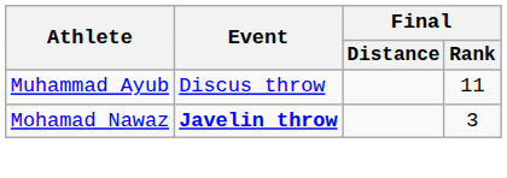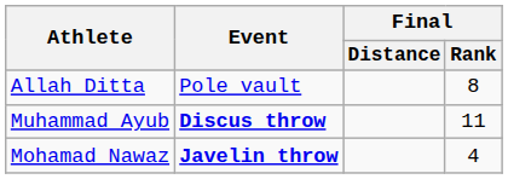 <table class=wikitable style=font-size:90%>
 <tr>
 <th rowspan=2>Athlete</th>
 <th rowspan=2>Event</th>
 <th colspan=2>Final</th>
 </tr>
 <tr style=font-size:95%>
 <th>Distance</th>
 <th>Rank</th>
 </tr>
 <tr align=center>
+<td align=left><a href='#'>Allah Ditta</a></td>
+<td align=left><a href='#'>Pole vault</a></td>
+<td></td>
+<td>8</td>
+</tr>
+<tr align=center>
 <td align=left><a href='#'>Muhammad Ayub</a></td>
-<td align=left><a href='#'>Discus throw</a></td>
+<td align=left><strong><a href='#'>Discus throw</a></strong></td>
 <td></td>
 <td>11</td>
 </tr>
 <tr align=center>
 <td align=left><a href='#'>Mohamad Nawaz</a></td>
 <td align=left><strong><a href='#'>Javelin throw</a></strong></td>
 <td></td>
-<td>3</td>
+<td>4</td>
 </tr>
 </table>
